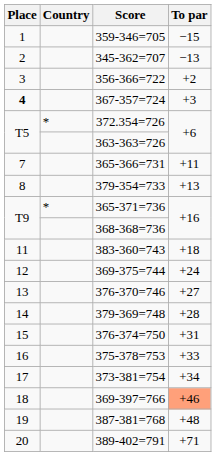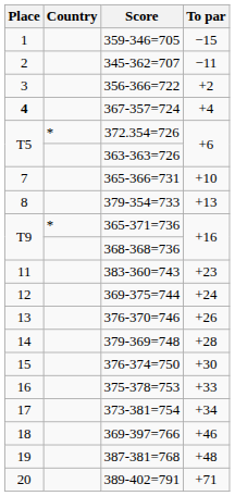 <table class="wikitable" style="font-size:95%;">
 <tr>
 <th>Place</th>
 <th>Country</th>
 <th>Score</th>
 <th>To par</th>
 </tr>
 <tr>
 <td align="center">1</td>
 <td></td>
 <td align=center>359-346=705</td>
 <td align="center">−15</td>
 </tr>
 <tr>
 <td align="center">2</td>
 <td></td>
 <td align="center">345-362=707</td>
-<td align="center">−13</td>
+<td align="center">−11</td>
 </tr>
 <tr>
 <td align="center">3</td>
 <td></td>
 <td align="center">356-366=722</td>
 <td align="center">+2</td>
 </tr>
 <tr>
 <td align="center"><strong>4</strong></td>
 <td></td>
 <td align="center">367-357=724</td>
-<td align="center">+3</td>
+<td align="center">+4</td>
 </tr>
 <tr>
 <td rowspan="2" align="center">T5</td>
 <td> *</td>
 <td align="center">372.354=726</td>
 <td rowspan="2" align="center">+6</td>
 </tr>
 <tr>
 <td></td>
 <td align="center">363-363=726</td>
 </tr>
 <tr>
 <td align="center">7</td>
 <td></td>
 <td align="center">365-366=731</td>
-<td align="center">+11</td>
+<td align="center">+10</td>
 </tr>
 <tr>
 <td align="center">8</td>
 <td></td>
 <td align="center">379-354=733</td>
 <td align="center">+13</td>
 </tr>
 <tr>
 <td rowspan="2" align="center">T9</td>
 <td> *</td>
 <td align="center">365-371=736</td>
 <td rowspan="2" align="center">+16</td>
 </tr>
 <tr>
 <td></td>
 <td align="center">368-368=736</td>
 </tr>
 <tr>
 <td align="center">11</td>
 <td></td>
 <td align="center">383-360=743</td>
-<td align="center">+18</td>
+<td align="center">+23</td>
 </tr>
 <tr>
 <td align="center">12</td>
 <td></td>
 <td align="center">369-375=744</td>
 <td align="center">+24</td>
 </tr>
 <tr>
 <td align="center">13</td>
 <td></td>
 <td align="center">376-370=746</td>
-<td align="center">+27</td>
+<td align="center">+26</td>
 </tr>
 <tr>
 <td align="center">14</td>
 <td></td>
 <td align="center">379-369=748</td>
 <td align="center">+28</td>
 </tr>
 <tr>
 <td align="center">15</td>
 <td></td>
 <td align="center">376-374=750</td>
-<td align="center">+31</td>
+<td align="center">+30</td>
 </tr>
 <tr>
 <td align=center>16</td>
 <td></td>
 <td align=center>375-378=753</td>
 <td align=center>+33</td>
 </tr>
 <tr>
 <td align=center>17</td>
 <td></td>
 <td align=center>373-381=754</td>
 <td align=center>+34</td>
 </tr>
 <tr>
 <td align=center>18</td>
 <td></td>
 <td>369-397=766</td>
-<td align=center style="background: lightsalmon;">+46</td>
+<td align=center>+46</td>
 </tr>
 <tr>
 <td align=center>19</td>
 <td></td>
 <td align=center>387-381=768</td>
 <td align=center>+48</td>
 </tr>
 <tr>
 <td align=center>20</td>
 <td></td>
 <td align=center>389-402=791</td>
 <td align=center>+71</td>
 </tr>
 </table>
